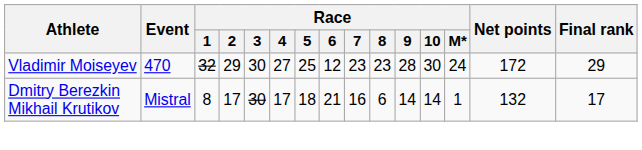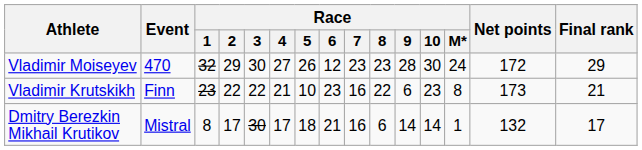 <table class="wikitable" style="font-size:90%">
 <tr>
 <th rowspan=2>Athlete</th>
 <th rowspan=2>Event</th>
 <th colspan=11>Race</th>
 <th rowspan=2>Net points</th>
 <th rowspan=2>Final rank</th>
 </tr>
 <tr style="font-size:95%">
 <th>1</th>
 <th>2</th>
 <th>3</th>
 <th>4</th>
 <th>5</th>
 <th>6</th>
 <th>7</th>
 <th>8</th>
 <th>9</th>
 <th>10</th>
 <th>M*</th>
 </tr>
 <tr align=center>
 <td align=left><a href='#'>Vladimir Moiseyev</a></td>
 <td align=left><a href='#'>470</a></td>
 <td><s>32</s></td>
 <td>29</td>
 <td>30</td>
 <td>27</td>
-<td>25</td>
+<td>26</td>
 <td>12</td>
 <td>23</td>
 <td>23</td>
 <td>28</td>
 <td>30</td>
 <td>24</td>
 <td>172</td>
 <td>29</td>
+</tr>
+<tr align=center>
+<td align=left><a href='#'>Vladimir Krutskikh</a></td>
+<td align=left><a href='#'>Finn</a></td>
+<td><s>23</s></td>
+<td>22</td>
+<td>22</td>
+<td>21</td>
+<td>10</td>
+<td>23</td>
+<td>16</td>
+<td>22</td>
+<td>6</td>
+<td>23</td>
+<td>8</td>
+<td>173</td>
+<td>21</td>
 </tr>
 <tr align=center>
 <td align=left><a href='#'>Dmitry Berezkin</a><br><a href='#'>Mikhail Krutikov</a></td>
 <td align=left><a href='#'>Mistral</a></td>
 <td>8</td>
 <td>17</td>
 <td><s>30</s></td>
 <td>17</td>
 <td>18</td>
 <td>21</td>
 <td>16</td>
 <td>6</td>
 <td>14</td>
 <td>14</td>
 <td>1</td>
 <td>132</td>
 <td>17</td>
 </tr>
 </table>
